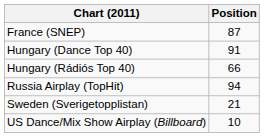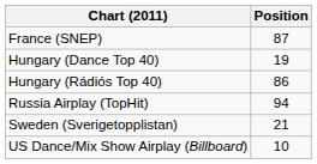 <table class="wikitable sortable">
 <tr>
 <th scope="col">Chart (2011)</th>
 <th scope="col">Position</th>
 </tr>
 <tr>
 <td>France (SNEP)</td>
 <td style="text-align:center;">87</td>
 </tr>
 <tr>
 <td>Hungary (Dance Top 40)</td>
-<td style="text-align:center;">91</td>
+<td style="text-align:center;">19</td>
 </tr>
 <tr>
 <td>Hungary (Rádiós Top 40)</td>
-<td style="text-align:center">66</td>
+<td style="text-align:center">86</td>
 </tr>
 <tr>
 <td>Russia Airplay (TopHit)</td>
 <td style="text-align:center">94</td>
 </tr>
 <tr>
 <td>Sweden (Sverigetopplistan)</td>
 <td style="text-align:center">21</td>
 </tr>
 <tr>
 <td>US Dance/Mix Show Airplay (<em>Billboard</em>)</td>
 <td style="text-align:center">10</td>
 </tr>
 </table>
